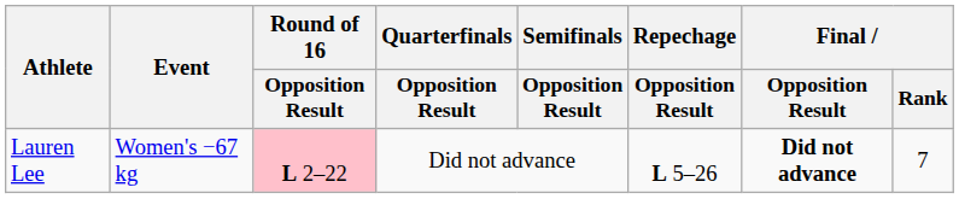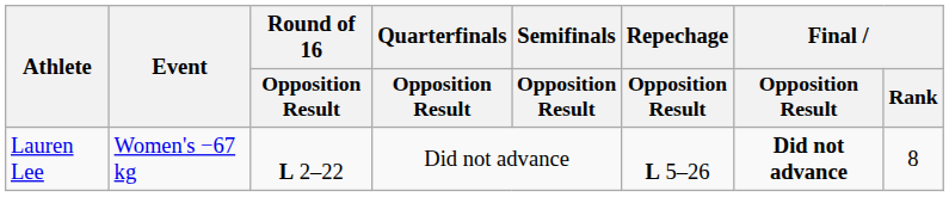 <table class="wikitable" style="font-size:90%;">
 <tr>
 <th rowspan=2>Athlete</th>
 <th rowspan=2>Event</th>
 <th>Round of 16</th>
 <th>Quarterfinals</th>
 <th>Semifinals</th>
 <th>Repechage</th>
 <th colspan=2>Final / </th>
 </tr>
 <tr style="font-size:95%">
 <th>Opposition<br>Result</th>
 <th>Opposition<br>Result</th>
 <th>Opposition<br>Result</th>
 <th>Opposition<br>Result</th>
 <th>Opposition<br>Result</th>
 <th>Rank</th>
 </tr>
 <tr align=center>
 <td align=left><a href='#'>Lauren Lee</a></td>
 <td align=left><a href='#'>Women's −67 kg</a></td>
-<td style="background: pink;"><br><strong>L</strong> 2–22</td>
+<td><br><strong>L</strong> 2–22</td>
 <td colspan=2>Did not advance</td>
 <td><br><strong>L</strong> 5–26 </td>
 <td><strong>Did not advance</strong></td>
-<td>7</td>
+<td>8</td>
 </tr>
 </table>
